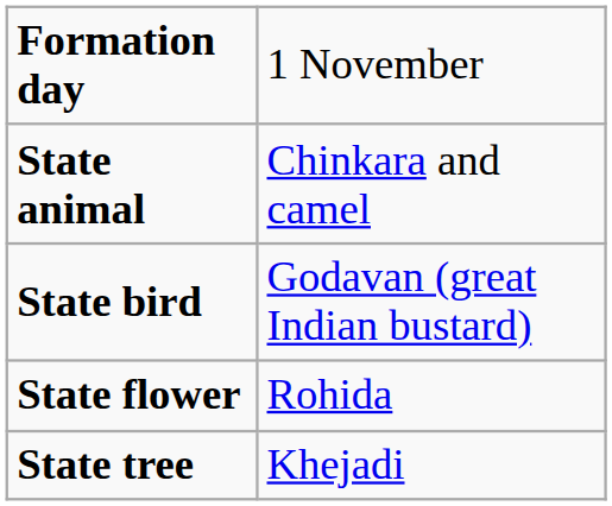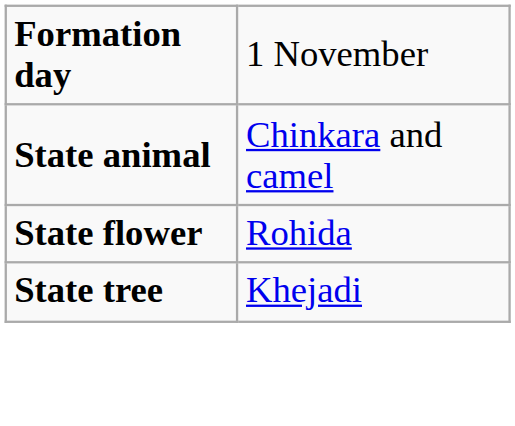 <table class="wikitable"  style="margin:1em; float:right; width:25%;">
 <tr>
 <td><strong>Formation day</strong></td>
 <td>1 November</td>
 </tr>
 <tr>
 <td><strong>State animal</strong></td>
 <td><a href='#'>Chinkara</a> and <a href='#'>camel</a></td>
 </tr>
 <tr>
-<td><strong>State bird</strong></td>
-<td><a href='#'>Godavan (great Indian bustard)</a></td>
-</tr>
-<tr>
 <td><strong>State flower</strong></td>
 <td><a href='#'>Rohida</a></td>
 </tr>
 <tr>
 <td><strong>State tree</strong></td>
 <td><a href='#'>Khejadi</a></td>
 </tr>
 </table>
